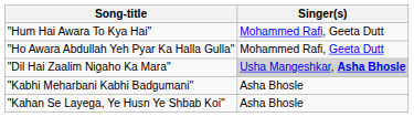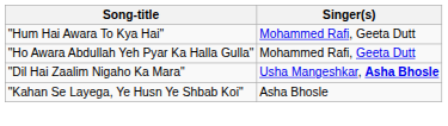 <table class="wikitable">
 <tr>
 <th>Song-title</th>
 <th>Singer(s)</th>
 </tr>
 <tr>
 <td>"Hum Hai Awara To Kya Hai"</td>
 <td><a href='#'>Mohammed Rafi</a>, Geeta Dutt</td>
 </tr>
 <tr>
 <td>"Ho Awara Abdullah Yeh Pyar Ka Halla Gulla"</td>
 <td>Mohammed Rafi, <a href='#'>Geeta Dutt</a></td>
 </tr>
 <tr>
 <td>"Dil Hai Zaalim Nigaho Ka Mara"</td>
-<td style="background: lightgrey;"><a href='#'>Usha Mangeshkar</a>, <strong><a href='#'>Asha Bhosle</a></strong></td>
-</tr>
-<tr>
-<td>"Kabhi Meharbani Kabhi Badgumani"</td>
-<td>Asha Bhosle</td>
+<td><a href='#'>Usha Mangeshkar</a>, <strong><a href='#'>Asha Bhosle</a></strong></td>
 </tr>
 <tr>
 <td>"Kahan Se Layega, Ye Husn Ye Shbab Koi"</td>
 <td>Asha Bhosle</td>
 </tr>
 </table>
